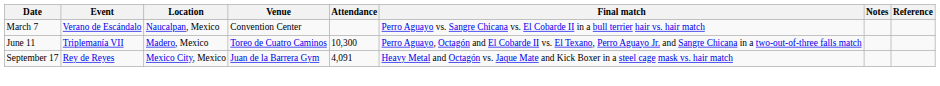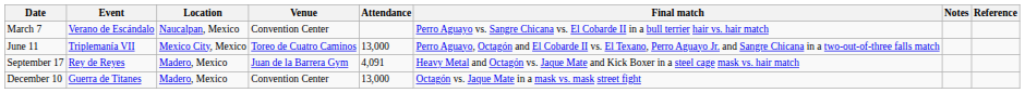 <table class="wikitable" style="font-size:85%;">
 <tr>
 <th>Date</th>
 <th>Event</th>
 <th>Location</th>
 <th>Venue</th>
 <th>Attendance</th>
 <th>Final match</th>
 <th>Notes</th>
 <th>Reference</th>
 </tr>
 <tr>
 <td>March 7</td>
 <td><a href='#'>Verano de Escándalo</a></td>
 <td><a href='#'>Naucalpan</a>, Mexico</td>
 <td>Convention Center</td>
 <td></td>
 <td><a href='#'>Perro Aguayo</a> vs. <a href='#'>Sangre Chicana</a> vs. <a href='#'>El Cobarde II</a> in a <a href='#'>bull terrier</a> <a href='#'>hair vs. hair match</a></td>
 <td></td>
 <td></td>
 </tr>
 <tr>
 <td>June 11</td>
 <td><a href='#'>Triplemanía VII</a></td>
-<td><a href='#'>Madero</a>, Mexico</td>
+<td><a href='#'>Mexico City</a>, Mexico</td>
 <td><a href='#'>Toreo de Cuatro Caminos</a></td>
-<td>10,300</td>
+<td>13,000</td>
 <td><a href='#'>Perro Aguayo</a>, <a href='#'>Octagón</a> and <a href='#'>El Cobarde II</a> vs. <a href='#'>El Texano</a>, <a href='#'>Perro Aguayo Jr.</a> and <a href='#'>Sangre Chicana</a> in a <a href='#'>two-out-of-three falls match</a></td>
 <td></td>
 <td></td>
 </tr>
 <tr>
 <td>September 17</td>
 <td><a href='#'>Rey de Reyes</a></td>
-<td><a href='#'>Mexico City</a>, Mexico</td>
+<td><a href='#'>Madero</a>, Mexico</td>
 <td><a href='#'>Juan de la Barrera Gym</a></td>
 <td>4,091</td>
 <td><a href='#'>Heavy Metal</a> and <a href='#'>Octagón</a> vs. <a href='#'>Jaque Mate</a> and Kick Boxer in a <a href='#'>steel cage</a> <a href='#'>mask vs. hair match</a></td>
 <td></td>
 <td></td>
 </tr>
+<tr>
+<td>December 10</td>
+<td><a href='#'>Guerra de Titanes</a></td>
+<td><a href='#'>Madero</a>, Mexico</td>
+<td>Convention Center</td>
+<td>13,000</td>
+<td><a href='#'>Octagón</a> vs. <a href='#'>Jaque Mate</a> in a <a href='#'>mask vs. mask</a> <a href='#'>street fight</a></td>
+<td></td>
+<td></td>
+</tr>
 </table>
